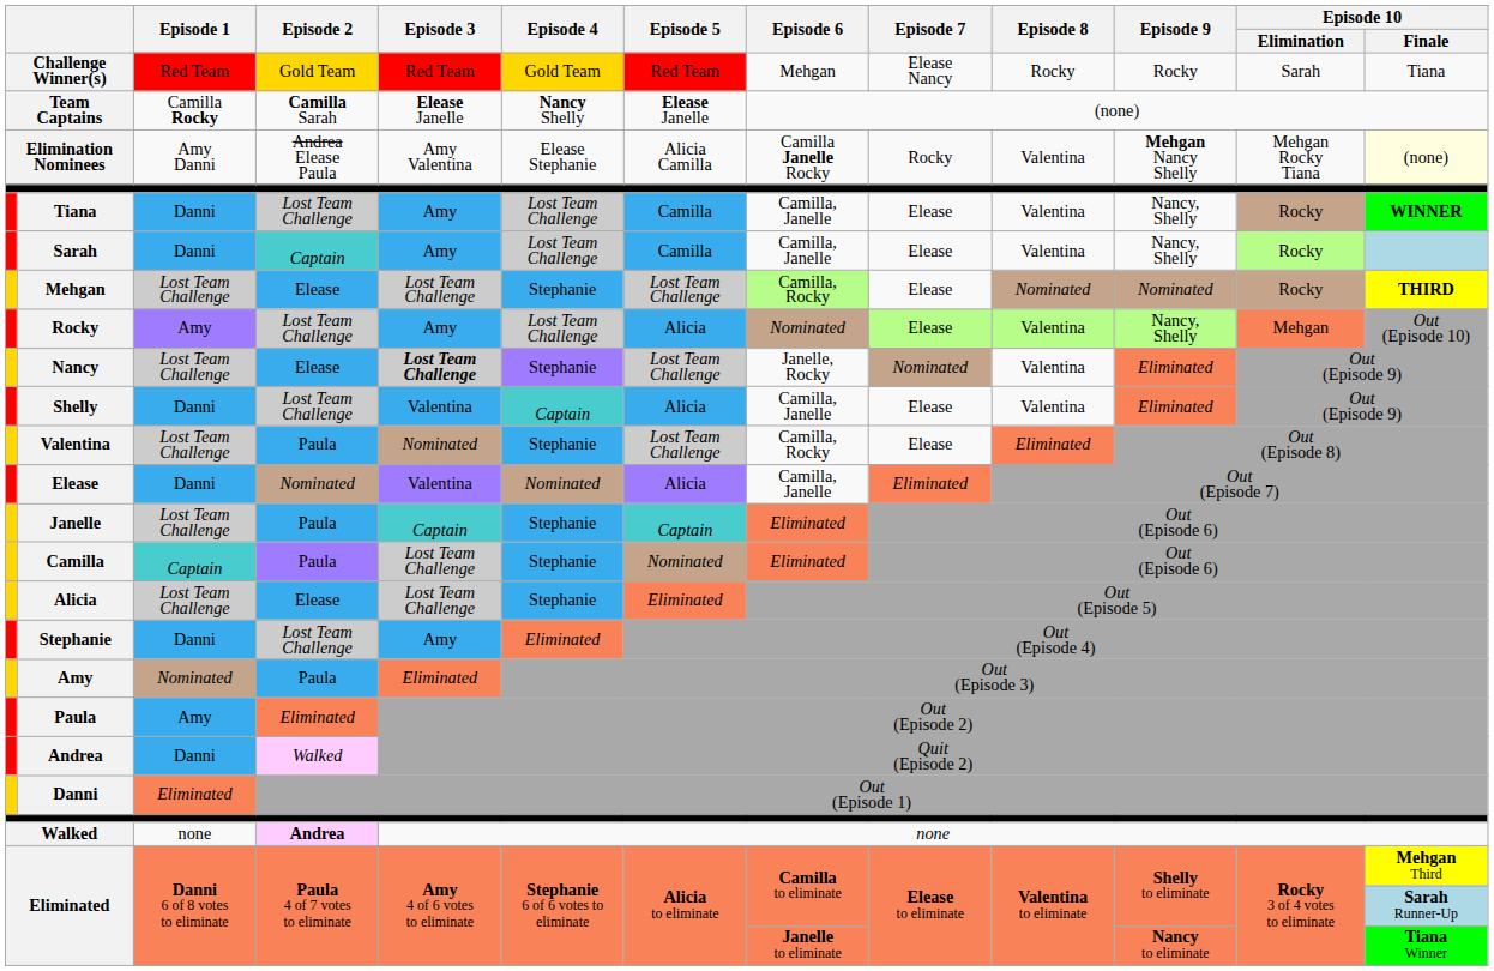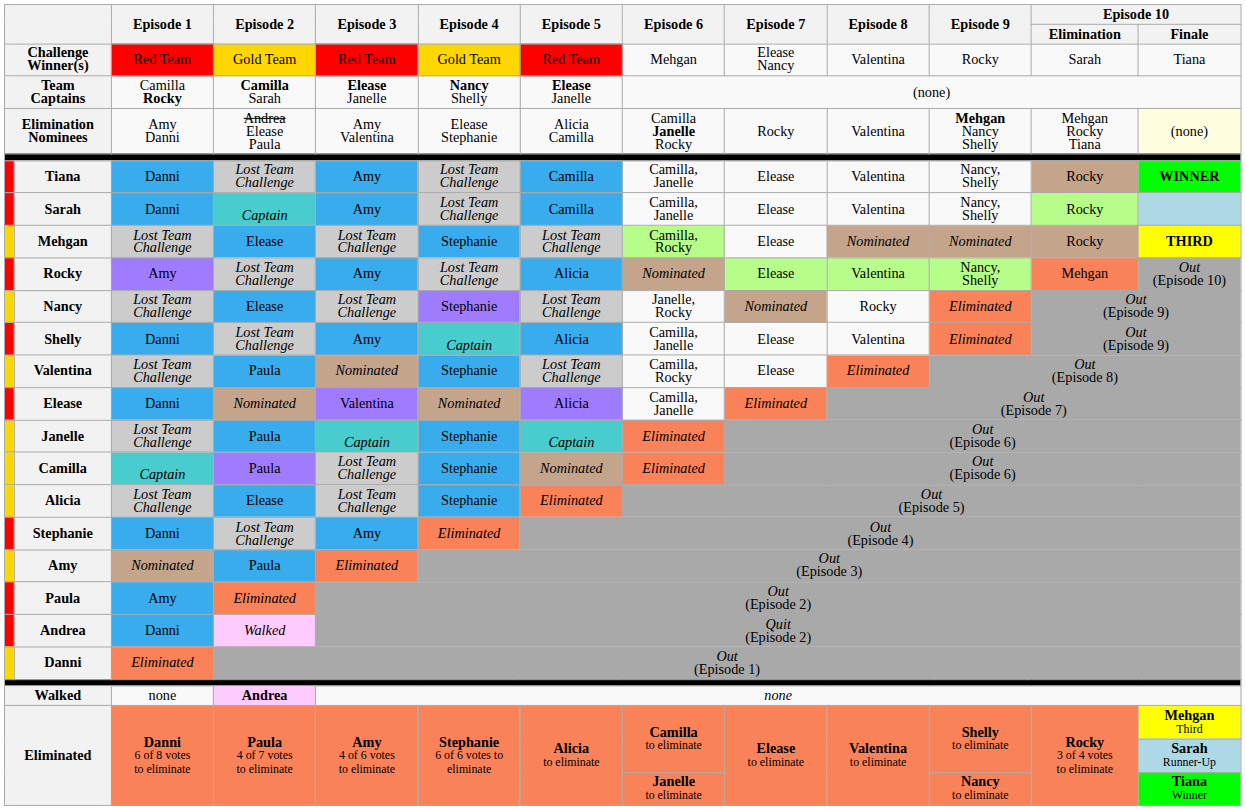 <table class="wikitable" style="text-align:center; font-size:90%; line-height:13px;">
 <tr>
 <th rowspan="2" colspan="2" style="width:6%"></th>
 <th rowspan="2" style="width:6%">Episode 1</th>
 <th rowspan="2" style="width:6%">Episode 2</th>
 <th rowspan="2" style="width:6%">Episode 3</th>
 <th rowspan="2" style="width:6%">Episode 4</th>
 <th rowspan="2" style="width:6%">Episode 5</th>
 <th rowspan="2" style="width:6%">Episode 6</th>
 <th rowspan="2" style="width:6%">Episode 7</th>
 <th rowspan="2" style="width:6%">Episode 8</th>
 <th rowspan="2" style="width:6%">Episode 9</th>
 <th colspan="2" style="width:6%">Episode 10</th>
 </tr>
 <tr>
 <th style="width:6%">Elimination</th>
 <th style="width:6%">Finale</th>
 </tr>
 <tr>
 <th colspan="2">Challenge<br>Winner(s)</th>
 <td style="background:Red">Red Team</td>
 <td style="background:Gold">Gold Team</td>
 <td style="background:Red">Red Team</td>
 <td style="background:Gold">Gold Team</td>
 <td style="background:Red">Red Team</td>
 <td>Mehgan</td>
 <td>Elease<br>Nancy</td>
-<td>Rocky</td>
+<td>Valentina</td>
 <td>Rocky</td>
 <td>Sarah</td>
 <td>Tiana</td>
 </tr>
 <tr>
 <th colspan="2">Team<br>Captains</th>
 <td>Camilla<br><strong>Rocky</strong></td>
 <td><strong>Camilla</strong><br>Sarah</td>
 <td><strong>Elease</strong><br>Janelle</td>
 <td><strong>Nancy</strong><br>Shelly</td>
 <td><strong>Elease</strong><br>Janelle</td>
 <td colspan="6">(none)</td>
 </tr>
 <tr>
 <th colspan="2">Elimination<br>Nominees</th>
 <td>Amy<br>Danni</td>
 <td><s>Andrea</s><br>Elease<br>Paula</td>
 <td>Amy<br>Valentina</td>
 <td>Elease<br>Stephanie</td>
 <td>Alicia<br>Camilla</td>
 <td>Camilla<br><strong>Janelle</strong><br>Rocky</td>
 <td>Rocky</td>
 <td>Valentina</td>
 <td><strong>Mehgan</strong><br>Nancy<br>Shelly</td>
 <td>Mehgan<br>Rocky<br>Tiana</td>
 <td style="background: lightyellow;">(none)</td>
 </tr>
 <tr>
 <th style="background:#000" colspan="13"></th>
 </tr>
 <tr>
 <td style="background:red"></td>
 <th>Tiana</th>
 <td style="background:#38ACEC">Danni</td>
 <td style="background:#ccc"><em>Lost Team<br>Challenge</em></td>
 <td style="background:#38ACEC">Amy</td>
 <td style="background:#ccc"><em>Lost Team<br>Challenge</em></td>
 <td style="background:#38ACEC">Camilla</td>
 <td>Camilla,<br>Janelle</td>
 <td>Elease</td>
 <td>Valentina</td>
 <td>Nancy,<br>Shelly</td>
 <td style="background:#C4A48A">Rocky</td>
 <td style="background:lime"><strong>WINNER</strong></td>
 </tr>
 <tr>
 <td style="background:red"></td>
 <th>Sarah</th>
 <td style="background:#38ACEC">Danni</td>
 <td style="background:#48CCCD"><em><br>Captain</em></td>
 <td style="background:#38ACEC">Amy</td>
 <td style="background:#ccc"><em>Lost Team<br>Challenge</em></td>
 <td style="background:#38ACEC">Camilla</td>
 <td>Camilla,<br>Janelle</td>
 <td>Elease</td>
 <td>Valentina</td>
 <td>Nancy,<br>Shelly</td>
 <td style="background:#B7FD89">Rocky</td>
 <td style="background:lightblue"><strong></strong></td>
 </tr>
 <tr>
 <td style="background:gold"></td>
 <th>Mehgan</th>
 <td style="background:#ccc"><em>Lost Team<br>Challenge</em></td>
 <td style="background:#38ACEC">Elease</td>
 <td style="background:#ccc"><em>Lost Team<br>Challenge</em></td>
 <td style="background:#38ACEC">Stephanie</td>
 <td style="background:#ccc"><em>Lost Team<br>Challenge</em></td>
 <td style="background:#B7FD89">Camilla,<br>Rocky</td>
 <td>Elease</td>
 <td style="background:#C4A48A"><em>Nominated</em></td>
 <td style="background:#C4A48A"><em>Nominated</em></td>
 <td style="background:#C4A48A">Rocky</td>
 <td style="background:yellow"><strong>THIRD</strong></td>
 </tr>
 <tr>
 <td style="background:red"></td>
 <th>Rocky</th>
 <td style="background:#9E7BFF">Amy</td>
 <td style="background:#ccc"><em>Lost Team<br>Challenge</em></td>
 <td style="background:#38ACEC">Amy</td>
 <td style="background:#ccc"><em>Lost Team<br>Challenge</em></td>
 <td style="background:#38ACEC">Alicia</td>
 <td style="background:#C4A48A"><em>Nominated</em></td>
 <td style="background:#B7FD89">Elease</td>
 <td style="background:#B7FD89">Valentina</td>
 <td style="background:#B7FD89">Nancy,<br>Shelly</td>
 <td style="background:#FA8258">Mehgan</td>
 <td style="background:darkgray"><em>Out</em><br>(Episode 10)</td>
 </tr>
 <tr>
 <td style="background:gold"></td>
 <th>Nancy</th>
 <td style="background:#ccc"><em>Lost Team<br>Challenge</em></td>
 <td style="background:#38ACEC">Elease</td>
-<td style="background:#ccc"><strong><em>Lost Team<br>Challenge</em></strong></td>
+<td style="background:#ccc"><em>Lost Team<br>Challenge</em></td>
 <td style="background:#9E7BFF">Stephanie</td>
 <td style="background:#ccc"><em>Lost Team<br>Challenge</em></td>
 <td>Janelle,<br>Rocky</td>
 <td style="background:#C4A48A"><em>Nominated</em></td>
-<td>Valentina</td>
+<td>Rocky</td>
 <td style="background:#FA8258"><em>Eliminated</em></td>
 <td style="background:darkgray" colspan="2"><em>Out</em><br>(Episode 9)</td>
 </tr>
 <tr>
 <td style="background:red"></td>
 <th>Shelly</th>
 <td style="background:#38ACEC">Danni</td>
 <td style="background:#ccc"><em>Lost Team<br>Challenge</em></td>
-<td style="background:#38ACEC">Valentina</td>
+<td style="background:#38ACEC">Amy</td>
 <td style="background:#48CCCD"><em><br>Captain</em></td>
 <td style="background:#38ACEC">Alicia</td>
 <td>Camilla,<br>Janelle</td>
 <td>Elease</td>
 <td>Valentina</td>
 <td style="background:#FA8258"><em>Eliminated</em></td>
 <td style="background:darkgray" colspan="2"><em>Out</em><br>(Episode 9)</td>
 </tr>
 <tr>
 <td style="background:gold"></td>
 <th>Valentina</th>
 <td style="background:#ccc"><em>Lost Team<br>Challenge</em></td>
 <td style="background:#38ACEC">Paula</td>
 <td style="background:#C4A48A"><em>Nominated</em></td>
 <td style="background:#38ACEC">Stephanie</td>
 <td style="background:#ccc"><em>Lost Team<br>Challenge</em></td>
 <td>Camilla,<br>Rocky</td>
 <td>Elease</td>
 <td style="background:#FA8258"><em>Eliminated</em></td>
 <td style="background:darkgray" colspan="3"><em>Out</em><br>(Episode 8)</td>
 </tr>
 <tr>
 <td style="background:red"></td>
 <th>Elease</th>
 <td style="background:#38ACEC">Danni</td>
 <td style="background:#C4A48A"><em>Nominated</em></td>
 <td style="background:#9E7BFF">Valentina</td>
 <td style="background:#C4A48A"><em>Nominated</em></td>
 <td style="background:#9E7BFF">Alicia</td>
 <td>Camilla,<br>Janelle</td>
 <td style="background:#FA8258"><em>Eliminated</em></td>
 <td style="background:darkgray" colspan="4"><em>Out</em><br>(Episode 7)</td>
 </tr>
 <tr>
 <td style="background:gold"></td>
 <th>Janelle</th>
 <td style="background:#ccc"><em>Lost Team<br>Challenge</em></td>
 <td style="background:#38ACEC">Paula</td>
 <td style="background:#48CCCD"><em><br>Captain</em></td>
 <td style="background:#38ACEC">Stephanie</td>
 <td style="background:#48CCCD"><em><br>Captain</em></td>
 <td style="background:#FA8258"><em>Eliminated</em></td>
 <td style="background:darkgray" colspan="5"><em>Out</em><br>(Episode 6)</td>
 </tr>
 <tr>
 <td style="background:gold"></td>
 <th>Camilla</th>
 <td style="background:#48CCCD"><em><br>Captain</em></td>
 <td style="background:#9E7BFF">Paula</td>
 <td style="background:#ccc"><em>Lost Team<br>Challenge</em></td>
 <td style="background:#38ACEC">Stephanie</td>
 <td style="background:#C4A48A"><em>Nominated</em></td>
 <td style="background:#FA8258"><em>Eliminated</em></td>
 <td style="background:darkgray" colspan="5"><em>Out</em><br>(Episode 6)</td>
 </tr>
 <tr>
 <td style="background:gold"></td>
 <th>Alicia</th>
 <td style="background:#ccc"><em>Lost Team<br>Challenge</em></td>
 <td style="background:#38ACEC">Elease</td>
 <td style="background:#ccc"><em>Lost Team<br>Challenge</em></td>
 <td style="background:#38ACEC">Stephanie</td>
 <td style="background:#FA8258"><em>Eliminated</em></td>
 <td style="background:darkgray" colspan="6"><em>Out</em><br>(Episode 5)</td>
 </tr>
 <tr>
 <td style="background:red"></td>
 <th>Stephanie</th>
 <td style="background:#38ACEC">Danni</td>
 <td style="background:#ccc"><em>Lost Team<br>Challenge</em></td>
 <td style="background:#38ACEC">Amy</td>
 <td style="background:#FA8258"><em>Eliminated</em></td>
 <td style="background:darkgray" colspan="7"><em>Out</em><br>(Episode 4)</td>
 </tr>
 <tr>
 <td style="background:gold"></td>
 <th>Amy</th>
 <td style="background:#C4A48A"><em>Nominated</em></td>
 <td style="background:#38ACEC">Paula</td>
 <td style="background:#FA8258"><em>Eliminated</em></td>
 <td style="background:darkgray" colspan="8"><em>Out</em><br>(Episode 3)</td>
 </tr>
 <tr>
 <td style="background:red"></td>
 <th>Paula</th>
 <td style="background:#38ACEC">Amy</td>
 <td style="background:#FA8258"><em>Eliminated</em></td>
 <td style="background:darkgray" colspan="9"><em>Out</em><br>(Episode 2)</td>
 </tr>
 <tr>
 <td style="background:red"></td>
 <th>Andrea</th>
 <td style="background:#38ACEC">Danni</td>
 <td style="background:#fcf"><em>Walked</em></td>
 <td style="background:darkgray" colspan="9"><em>Quit</em><br>(Episode 2)</td>
 </tr>
 <tr>
 <td style="background:gold"></td>
 <th>Danni</th>
 <td style="background:#FA8258"><em>Eliminated</em></td>
 <td style="background:darkgray" colspan="10"><em>Out</em><br>(Episode 1)</td>
 </tr>
 <tr>
 <th style="background:#000" colspan="13"></th>
 </tr>
 <tr>
 <th colspan="2">Walked</th>
 <td>none</td>
 <td style="background:#fcf"><strong>Andrea</strong></td>
 <td colspan="9"><em>none</em></td>
 </tr>
 <tr>
 <th colspan="2" rowspan="3">Eliminated</th>
 <td rowspan="3" style="background:#FA8258"><strong>Danni</strong><br><small>6 of 8 votes<br>to eliminate</small></td>
 <td rowspan="3" style="background:#FA8258"><strong>Paula</strong><br><small>4 of 7 votes<br>to eliminate</small></td>
 <td rowspan="3" style="background:#FA8258"><strong>Amy</strong><br><small>4 of 6 votes<br>to eliminate</small></td>
 <td rowspan="3" style="background:#FA8258"><strong>Stephanie</strong><br><small>6 of 6 votes to eliminate</small></td>
 <td rowspan="3" style="background:#FA8258"><strong>Alicia</strong><br><small> to eliminate</small></td>
 <td rowspan="2" style="background:#FA8258"><strong>Camilla</strong><br><small> to eliminate</small></td>
 <td rowspan="3" style="background:#FA8258"><strong>Elease</strong><br><small> to eliminate</small></td>
 <td rowspan="3" style="background:#FA8258"><strong>Valentina</strong><br><small> to eliminate</small></td>
 <td rowspan="2" style="background:#FA8258"><strong>Shelly</strong><br><small> to eliminate</small></td>
 <td rowspan="3" style="background:#FA8258"><strong>Rocky</strong><br><small>3 of 4 votes<br>to eliminate</small></td>
 <td style="background:yellow"><strong>Mehgan</strong><br><small>Third</small></td>
 </tr>
 <tr>
 <td style="background:lightblue"><strong>Sarah</strong><br><small>Runner-Up</small></td>
 </tr>
 <tr>
 <td style="background:#FA8258"><strong>Janelle</strong><br><small> to eliminate</small></td>
 <td style="background:#FA8258"><strong>Nancy</strong><br><small> to eliminate</small></td>
 <td style="background:lime"><strong>Tiana</strong><br><small>Winner</small></td>
 </tr>
 </table>
